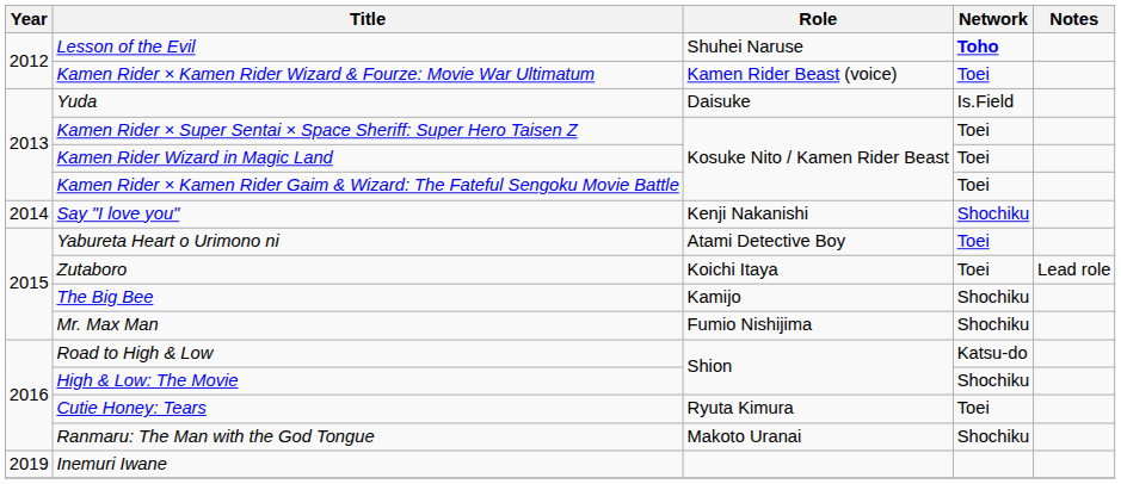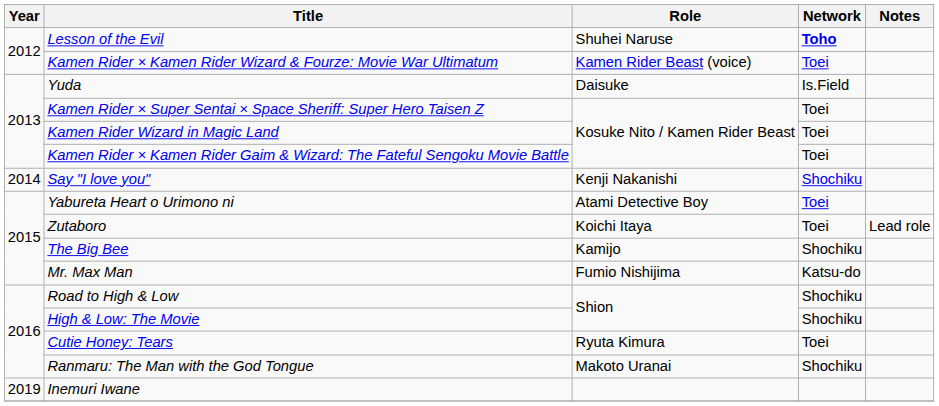 <table class="wikitable">
 <tr>
 <th>Year</th>
 <th>Title</th>
 <th>Role</th>
 <th>Network</th>
 <th>Notes</th>
 </tr>
 <tr>
 <td rowspan=2>2012</td>
 <td><em><a href='#'>Lesson of the Evil</a></em></td>
 <td>Shuhei Naruse</td>
 <td><strong><a href='#'>Toho</a></strong></td>
 <td></td>
 </tr>
 <tr>
 <td><em><a href='#'>Kamen Rider × Kamen Rider Wizard & Fourze: Movie War Ultimatum</a></em></td>
 <td><a href='#'>Kamen Rider Beast</a> (voice)</td>
 <td><a href='#'>Toei</a></td>
 <td></td>
 </tr>
 <tr>
 <td rowspan=4>2013</td>
 <td><em>Yuda</em></td>
 <td>Daisuke</td>
 <td>Is.Field</td>
 <td></td>
 </tr>
 <tr>
 <td><em><a href='#'>Kamen Rider × Super Sentai × Space Sheriff: Super Hero Taisen Z</a></em></td>
 <td rowspan=3>Kosuke Nito / Kamen Rider Beast</td>
 <td>Toei</td>
 <td></td>
 </tr>
 <tr>
 <td><em><a href='#'>Kamen Rider Wizard in Magic Land</a></em></td>
 <td>Toei</td>
 <td></td>
 </tr>
 <tr>
 <td><em><a href='#'>Kamen Rider × Kamen Rider Gaim & Wizard: The Fateful Sengoku Movie Battle</a></em></td>
 <td>Toei</td>
 <td></td>
 </tr>
 <tr>
 <td rowspan=1>2014</td>
 <td><em><a href='#'>Say "I love you"</a></em></td>
 <td>Kenji Nakanishi</td>
 <td><a href='#'>Shochiku</a></td>
 <td></td>
 </tr>
 <tr>
 <td rowspan=4>2015</td>
 <td><em>Yabureta Heart o Urimono ni</em></td>
 <td>Atami Detective Boy</td>
 <td><a href='#'>Toei</a></td>
 <td></td>
 </tr>
 <tr>
 <td><em>Zutaboro</em></td>
 <td>Koichi Itaya</td>
 <td>Toei</td>
 <td>Lead role</td>
 </tr>
 <tr>
 <td><em><a href='#'>The Big Bee</a></em></td>
 <td>Kamijo</td>
 <td>Shochiku</td>
 <td></td>
 </tr>
 <tr>
 <td><em>Mr. Max Man</em></td>
 <td>Fumio Nishijima</td>
-<td>Shochiku</td>
+<td>Katsu-do</td>
 <td></td>
 </tr>
 <tr>
 <td rowspan=4>2016</td>
 <td><em>Road to High & Low</em></td>
 <td rowspan=2>Shion</td>
-<td>Katsu-do</td>
+<td>Shochiku</td>
 <td></td>
 </tr>
 <tr>
 <td><em><a href='#'>High & Low: The Movie</a></em></td>
 <td>Shochiku</td>
 <td></td>
 </tr>
 <tr>
 <td><em><a href='#'>Cutie Honey: Tears</a></em></td>
 <td>Ryuta Kimura</td>
 <td>Toei</td>
 <td></td>
 </tr>
 <tr>
 <td><em>Ranmaru: The Man with the God Tongue</em></td>
 <td>Makoto Uranai</td>
 <td>Shochiku</td>
 <td></td>
 </tr>
 <tr>
 <td>2019</td>
 <td><em>Inemuri Iwane</em></td>
 <td></td>
 <td></td>
 <td></td>
 </tr>
 <tr>
 </tr>
 </table>
